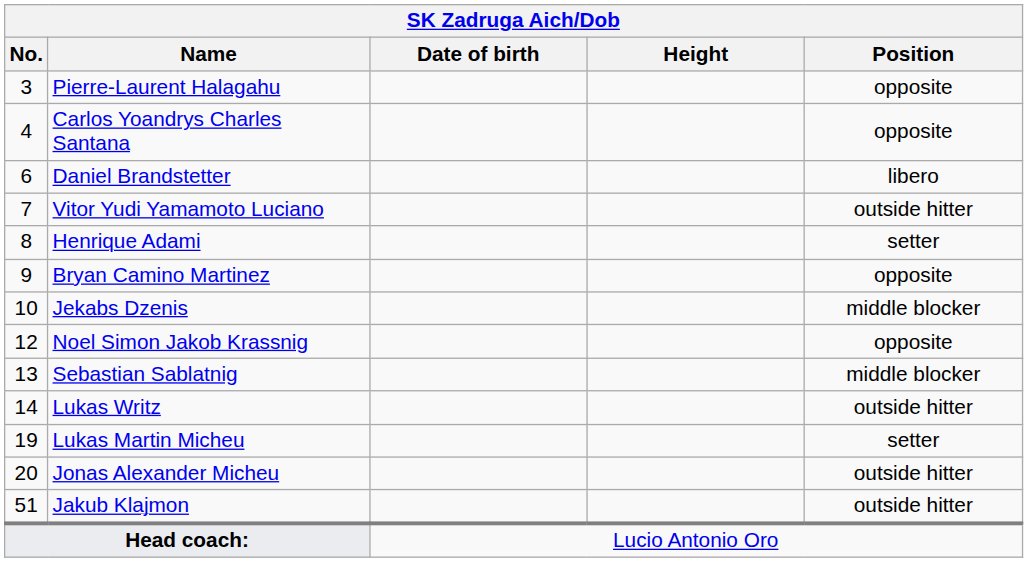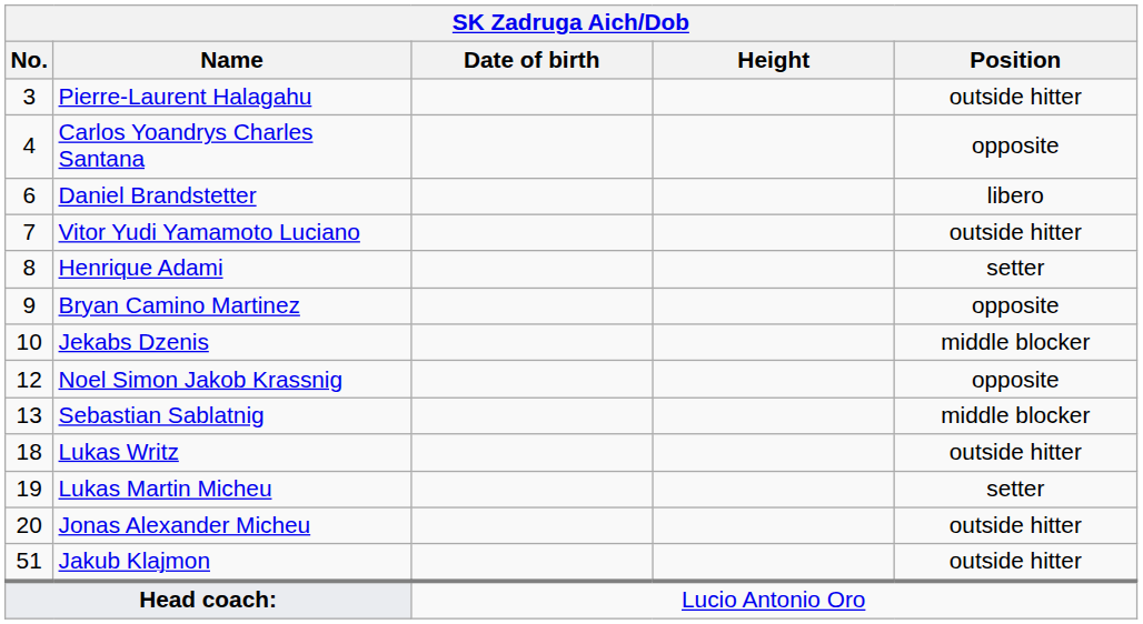 <table class="wikitable collapsible collapsed" style="font-size:100%; text-align:center">
 <tr>
 <th colspan=6 style="width:30em"><a href='#'>SK Zadruga Aich/Dob</a></th>
 </tr>
 <tr>
 <th>No.</th>
 <th style="width:15em">Name</th>
 <th style="width:10em">Date of birth</th>
 <th style="width:10em">Height</th>
 <th style="width:10em">Position</th>
 </tr>
 <tr>
 <td>3</td>
 <td align=left> <a href='#'>Pierre-Laurent Halagahu</a></td>
 <td align=right></td>
 <td></td>
-<td>opposite</td>
+<td>outside hitter</td>
 </tr>
 <tr>
 <td>4</td>
 <td align=left> <a href='#'>Carlos Yoandrys Charles Santana</a></td>
 <td align=right></td>
 <td></td>
 <td>opposite</td>
 </tr>
 <tr>
 <td>6</td>
 <td align=left> <a href='#'>Daniel Brandstetter</a></td>
 <td align=right></td>
 <td></td>
 <td>libero</td>
 </tr>
 <tr>
 <td>7</td>
 <td align=left> <a href='#'>Vitor Yudi Yamamoto Luciano</a></td>
 <td align=right></td>
 <td></td>
 <td>outside hitter</td>
 </tr>
 <tr>
 <td>8</td>
 <td align=left> <a href='#'>Henrique Adami</a></td>
 <td align=right></td>
 <td></td>
 <td>setter</td>
 </tr>
 <tr>
 <td>9</td>
 <td align=left> <a href='#'>Bryan Camino Martinez</a></td>
 <td align=right></td>
 <td></td>
 <td>opposite</td>
 </tr>
 <tr>
 <td>10</td>
 <td align=left> <a href='#'>Jekabs Dzenis</a></td>
 <td align=right></td>
 <td></td>
 <td>middle blocker</td>
 </tr>
 <tr>
 <td>12</td>
 <td align=left> <a href='#'>Noel Simon Jakob Krassnig</a></td>
 <td align=right></td>
 <td></td>
 <td>opposite</td>
 </tr>
 <tr>
 <td>13</td>
 <td align=left> <a href='#'>Sebastian Sablatnig</a></td>
 <td align=right></td>
 <td></td>
 <td>middle blocker</td>
 </tr>
 <tr>
-<td>14</td>
+<td>18</td>
 <td align=left> <a href='#'>Lukas Writz</a></td>
 <td align=right></td>
 <td></td>
 <td>outside hitter</td>
 </tr>
 <tr>
 <td>19</td>
 <td align=left> <a href='#'>Lukas Martin Micheu</a></td>
 <td align=right></td>
 <td></td>
 <td>setter</td>
 </tr>
 <tr>
 <td>20</td>
 <td align=left> <a href='#'>Jonas Alexander Micheu</a></td>
 <td align=right></td>
 <td></td>
 <td>outside hitter</td>
 </tr>
 <tr>
 <td>51</td>
 <td align=left> <a href='#'>Jakub Klajmon</a></td>
 <td align=right></td>
 <td></td>
 <td>outside hitter</td>
 </tr>
 <tr>
 </tr>
 <tr style="border-top: 3px solid grey">
 <td colspan=2 style="background:#EAECF0"><strong>Head coach:</strong></td>
 <td colspan=4> <a href='#'>Lucio Antonio Oro</a></td>
 </tr>
 </table>
